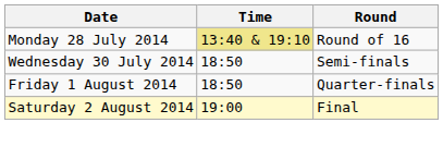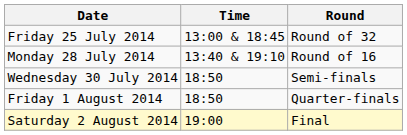 <table class="wikitable">
 <tr>
 <th>Date</th>
 <th>Time</th>
 <th>Round</th>
 </tr>
 <tr>
+<td>Friday 25 July 2014</td>
+<td>13:00 & 18:45</td>
+<td>Round of 32</td>
+</tr>
+<tr>
 <td>Monday 28 July 2014</td>
-<td style="background: khaki;">13:40 & 19:10</td>
+<td>13:40 & 19:10</td>
 <td>Round of 16</td>
 </tr>
 <tr>
 <td>Wednesday 30 July 2014</td>
 <td>18:50</td>
 <td>Semi-finals</td>
 </tr>
 <tr>
 <td>Friday 1 August 2014</td>
 <td>18:50</td>
 <td>Quarter-finals</td>
 </tr>
 <tr>
 <td style=background:lemonchiffon>Saturday 2 August 2014</td>
 <td style=background:lemonchiffon>19:00</td>
 <td style=background:lemonchiffon>Final</td>
 </tr>
 </table>
